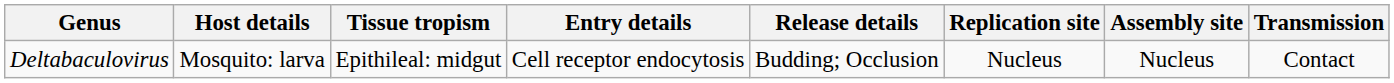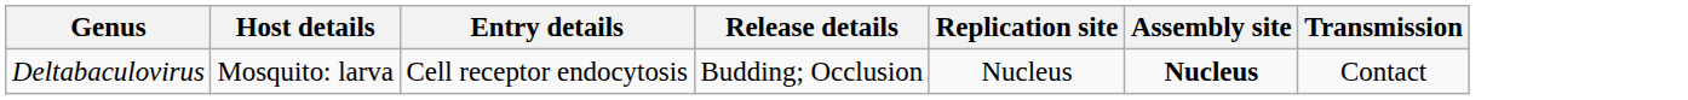 <table class="wikitable sortable" style="text-align:center">
 <tr>
 <th>Genus</th>
 <th>Host details</th>
-<th>Tissue tropism</th>
 <th>Entry details</th>
 <th>Release details</th>
 <th>Replication site</th>
 <th>Assembly site</th>
 <th>Transmission</th>
 </tr>
 <tr>
 <td><em>Deltabaculovirus</em></td>
 <td>Mosquito: larva</td>
-<td>Epithileal: midgut</td>
 <td>Cell receptor endocytosis</td>
 <td>Budding; Occlusion</td>
 <td>Nucleus</td>
-<td>Nucleus</td>
+<td><strong>Nucleus</strong></td>
 <td>Contact</td>
 </tr>
 </table>
